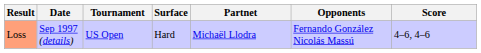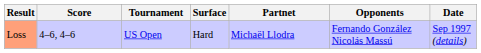 <table class="sortable wikitable">
 <tr>
 <th style="width:40px;">Result</th>
-<th style="width:65px;">Date</th>
+<th style="width:125px;" class="unsortable">Score</th>
 <th style="width:100px;">Tournament</th>
 <th style="width:50px;">Surface</th>
 <th style="width:150px;">Partnet</th>
 <th style="width:150px;">Opponents</th>
-<th style="width:125px;" class="unsortable">Score</th>
+<th style="width:65px;">Date</th>
 </tr>
 <tr style="background:#ccccff;">
 <td style="background:#ffa07a;">Loss</td>
-<td><a href='#'>Sep 1997</a><br><em>(<a href='#'>details</a>)</em></td>
+<td>4–6, 4–6</td>
 <td><a href='#'>US Open</a></td>
 <td>Hard</td>
 <td> <a href='#'>Michaël Llodra</a></td>
 <td> <a href='#'>Fernando González</a> <br>  <a href='#'>Nicolás Massú</a></td>
-<td>4–6, 4–6</td>
+<td><a href='#'>Sep 1997</a><br><em>(<a href='#'>details</a>)</em></td>
 </tr>
 </table>
